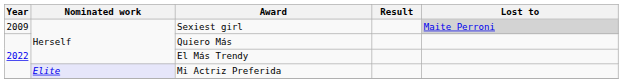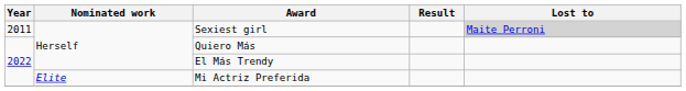 <table class="wikitable">
 <tr>
 <th>Year</th>
 <th width="200">Nominated work</th>
 <th width="275">Award</th>
 <th width="65">Result</th>
 <th width="275">Lost to</th>
 </tr>
 <tr>
-<td>2009</td>
+<td>2011</td>
 <td rowspan=3>Herself</td>
 <td>Sexiest girl</td>
 <td></td>
 <td style="background: lightgrey;"><a href='#'>Maite Perroni</a></td>
 </tr>
 <tr>
 <td rowspan=3><a href='#'>2022</a></td>
 <td>Quiero Más</td>
 <td></td>
 <td></td>
 </tr>
 <tr>
 <td>El Más Trendy</td>
 <td></td>
 <td></td>
 </tr>
 <tr>
-<td style="background: lavender;"><em><a href='#'>Elite</a></em></td>
+<td><em><a href='#'>Elite</a></em></td>
 <td>Mi Actriz Preferida</td>
 <td></td>
 <td></td>
 </tr>
 <tr>
 </tr>
 </table>
